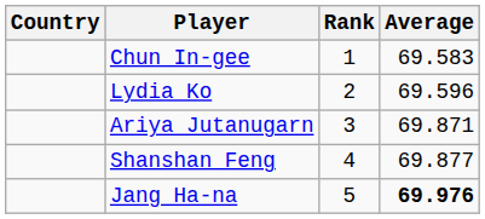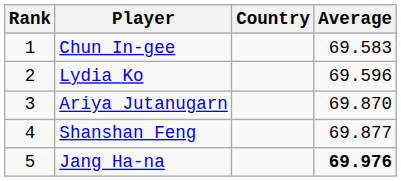 <table class=wikitable>
 <tr>
+<th>Rank</th>
+<th>Player</th>
 <th>Country</th>
-<th>Player</th>
-<th>Rank</th>
 <th>Average</th>
 </tr>
 <tr>
+<td align=center>1</td>
+<td><a href='#'>Chun In-gee</a></td>
 <td></td>
-<td><a href='#'>Chun In-gee</a></td>
-<td align=center>1</td>
 <td align=right>69.583</td>
 </tr>
 <tr>
+<td align=center>2</td>
+<td><a href='#'>Lydia Ko</a></td>
 <td></td>
-<td><a href='#'>Lydia Ko</a></td>
-<td align=center>2</td>
 <td align=right>69.596</td>
 </tr>
 <tr>
+<td align=center>3</td>
+<td><a href='#'>Ariya Jutanugarn</a></td>
 <td></td>
-<td><a href='#'>Ariya Jutanugarn</a></td>
-<td align=center>3</td>
-<td align=right>69.871</td>
+<td align=right>69.870</td>
 </tr>
 <tr>
+<td align=center>4</td>
+<td><a href='#'>Shanshan Feng</a></td>
 <td></td>
-<td><a href='#'>Shanshan Feng</a></td>
-<td align=center>4</td>
 <td align=right>69.877</td>
 </tr>
 <tr>
+<td align=center>5</td>
+<td><a href='#'>Jang Ha-na</a></td>
 <td></td>
-<td><a href='#'>Jang Ha-na</a></td>
-<td align=center>5</td>
 <td align=right><strong>69.976</strong></td>
 </tr>
 </table>
